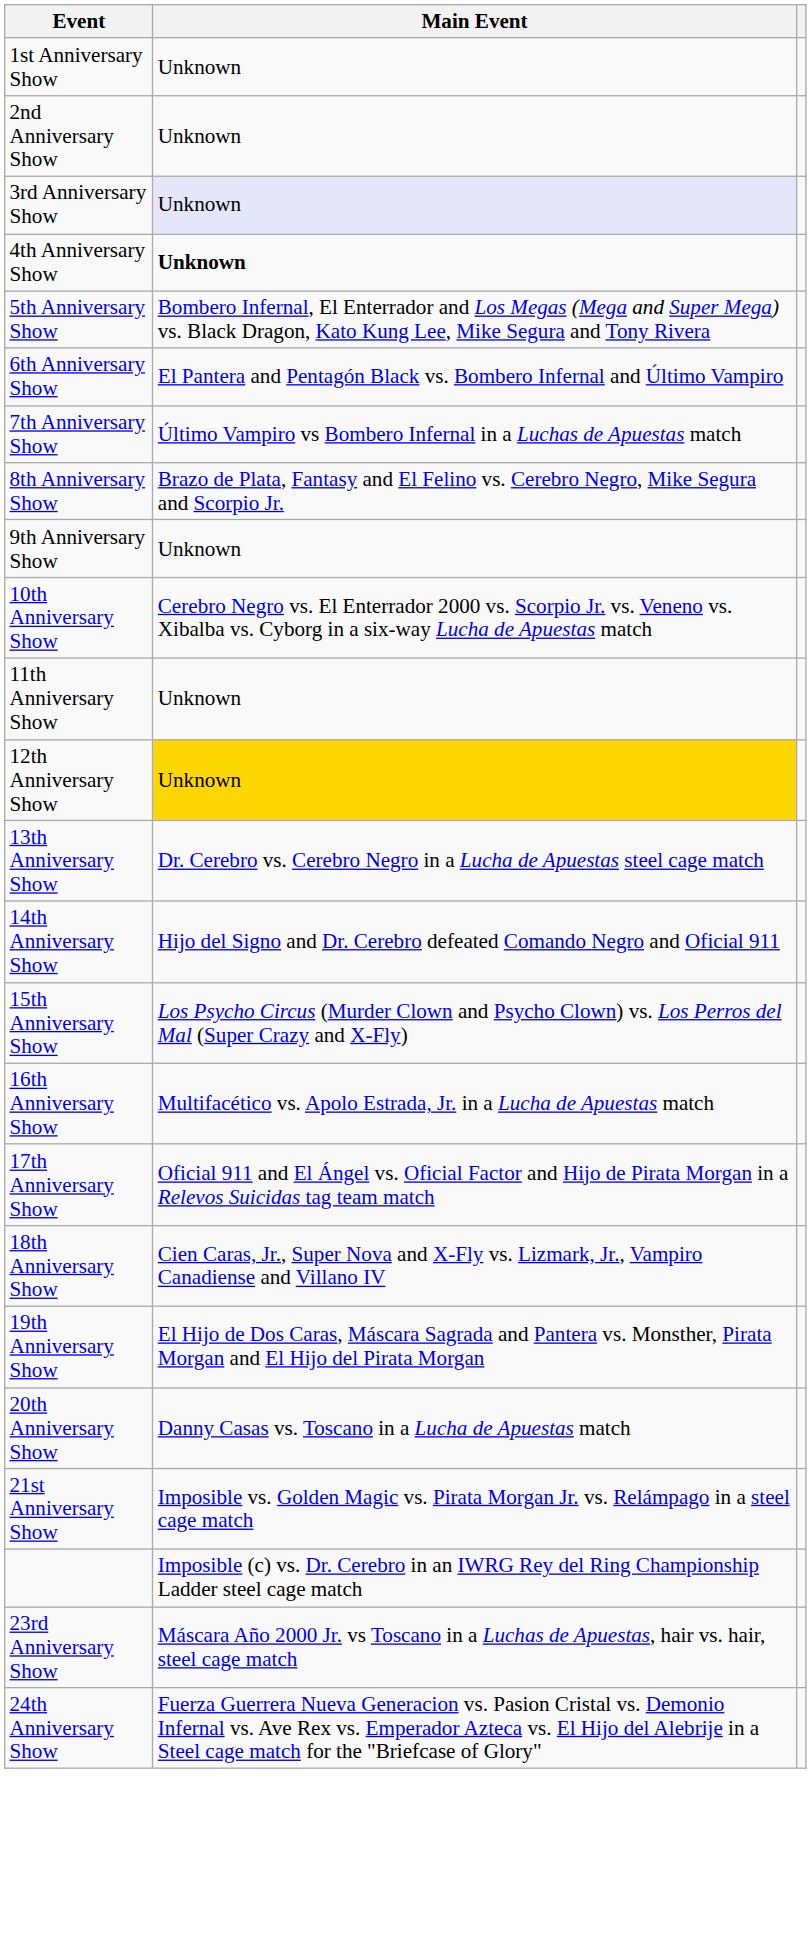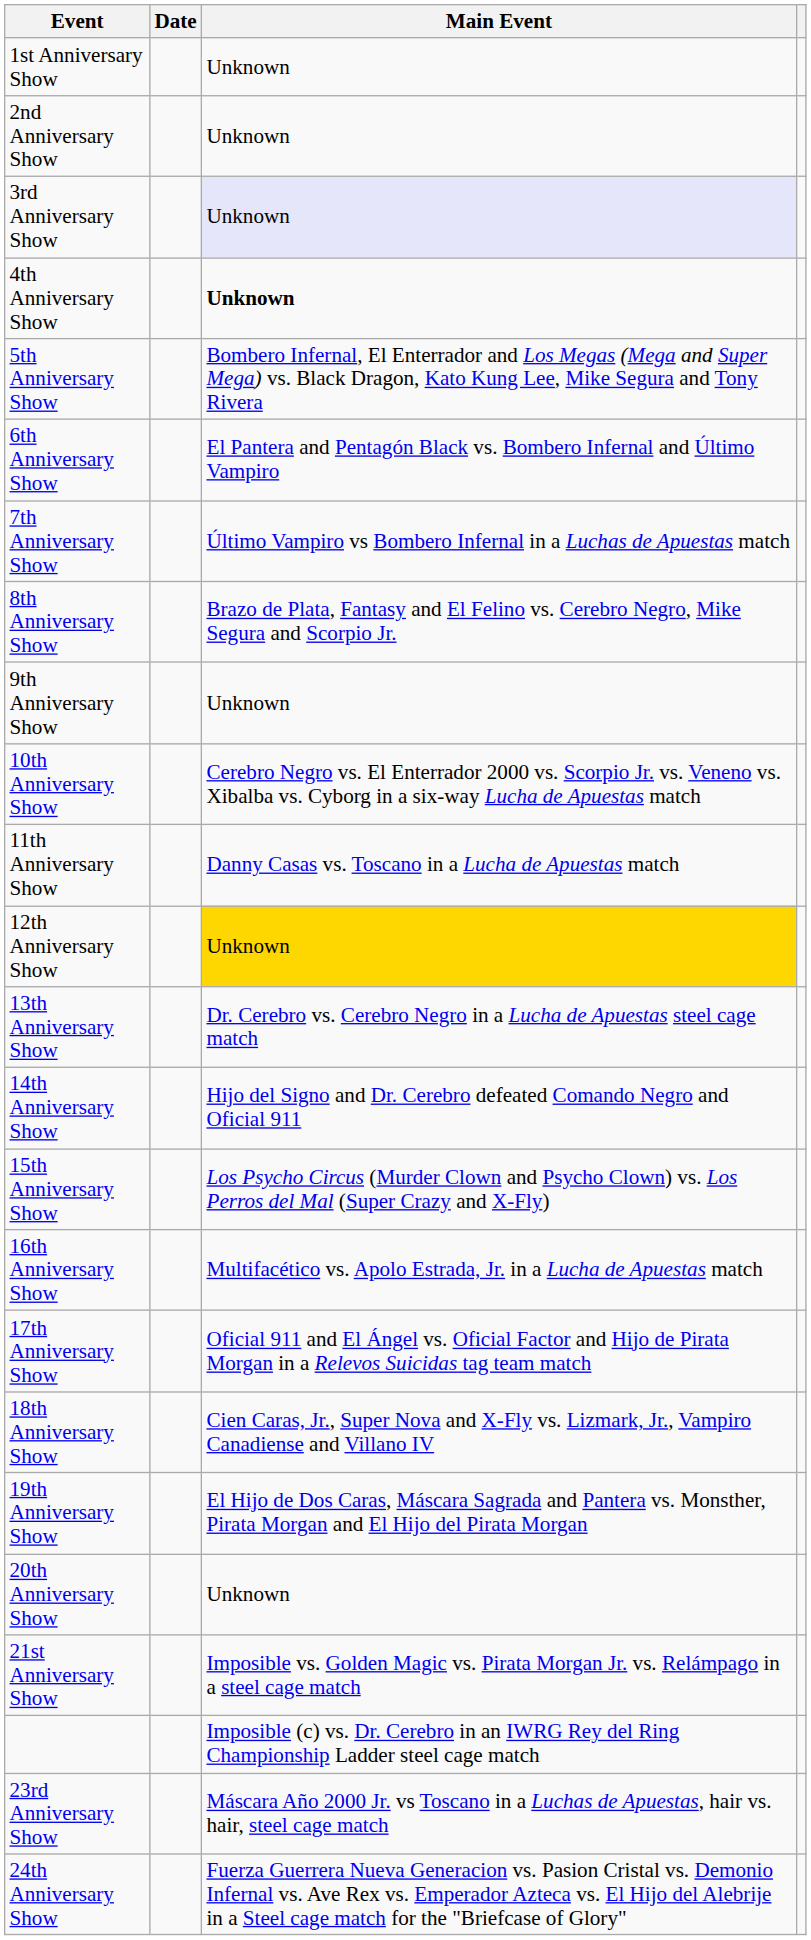 <table class="wikitable" align="center">
 <tr>
 <th>Event</th>
+<th>Date</th>
 <th>Main Event</th>
 <th class="unsortable"></th>
 </tr>
 <tr>
 <td>1st Anniversary Show</td>
+<td></td>
 <td>Unknown</td>
 <td></td>
 </tr>
 <tr>
 <td>2nd Anniversary Show</td>
+<td></td>
 <td>Unknown</td>
 <td></td>
 </tr>
 <tr>
 <td>3rd Anniversary Show</td>
+<td></td>
 <td style="background: lavender;">Unknown</td>
 <td></td>
 </tr>
 <tr>
 <td>4th Anniversary Show</td>
+<td></td>
 <td><strong>Unknown</strong></td>
 <td></td>
 </tr>
 <tr>
 <td><a href='#'>5th Anniversary Show</a></td>
+<td></td>
 <td><a href='#'>Bombero Infernal</a>, El Enterrador and <em><a href='#'>Los Megas</a> (<a href='#'>Mega</a> and <a href='#'>Super Mega</a>)</em> vs. Black Dragon, <a href='#'>Kato Kung Lee</a>, <a href='#'>Mike Segura</a> and <a href='#'>Tony Rivera</a></td>
 <td></td>
 </tr>
 <tr>
 <td><a href='#'>6th Anniversary Show</a></td>
+<td></td>
 <td><a href='#'>El Pantera</a> and <a href='#'>Pentagón Black</a> vs. <a href='#'>Bombero Infernal</a> and <a href='#'>Último Vampiro</a></td>
 <td></td>
 </tr>
 <tr>
 <td><a href='#'>7th Anniversary Show</a></td>
+<td></td>
 <td><a href='#'>Último Vampiro</a> vs <a href='#'>Bombero Infernal</a> in a <em><a href='#'>Luchas de Apuestas</a></em> match</td>
 <td></td>
 </tr>
 <tr>
 <td><a href='#'>8th Anniversary Show</a></td>
+<td></td>
 <td><a href='#'>Brazo de Plata</a>, <a href='#'>Fantasy</a> and <a href='#'>El Felino</a> vs. <a href='#'>Cerebro Negro</a>, <a href='#'>Mike Segura</a> and <a href='#'>Scorpio Jr.</a></td>
 <td></td>
 </tr>
 <tr>
 <td>9th Anniversary Show</td>
+<td></td>
 <td>Unknown</td>
 <td></td>
 </tr>
 <tr>
 <td><a href='#'>10th Anniversary Show</a></td>
+<td></td>
 <td><a href='#'>Cerebro Negro</a> vs. El Enterrador 2000 vs. <a href='#'>Scorpio Jr.</a> vs. <a href='#'>Veneno</a> vs. Xibalba vs. Cyborg in a six-way <em><a href='#'>Lucha de Apuestas</a></em> match</td>
 <td></td>
 </tr>
 <tr>
 <td>11th Anniversary Show</td>
-<td>Unknown</td>
+<td></td>
+<td><a href='#'>Danny Casas</a> vs. <a href='#'>Toscano</a> in a <em><a href='#'>Lucha de Apuestas</a></em> match</td>
 <td></td>
 </tr>
 <tr>
 <td>12th Anniversary Show</td>
+<td></td>
 <td style="background: gold;">Unknown</td>
 <td></td>
 </tr>
 <tr>
 <td><a href='#'>13th Anniversary Show</a></td>
+<td></td>
 <td><a href='#'>Dr. Cerebro</a> vs. <a href='#'>Cerebro Negro</a> in a <em><a href='#'>Lucha de Apuestas</a></em> <a href='#'>steel cage match</a></td>
 <td></td>
 </tr>
 <tr>
 <td><a href='#'>14th Anniversary Show</a></td>
+<td></td>
 <td><a href='#'>Hijo del Signo</a> and <a href='#'>Dr. Cerebro</a> defeated <a href='#'>Comando Negro</a> and <a href='#'>Oficial 911</a></td>
 <td></td>
 </tr>
 <tr>
 <td><a href='#'>15th Anniversary Show</a></td>
+<td></td>
 <td><em><a href='#'>Los Psycho Circus</a></em> (<a href='#'>Murder Clown</a> and <a href='#'>Psycho Clown</a>) vs. <em><a href='#'>Los Perros del Mal</a></em> (<a href='#'>Super Crazy</a> and <a href='#'>X-Fly</a>)</td>
 <td></td>
 </tr>
 <tr>
 <td><a href='#'>16th Anniversary Show</a></td>
+<td></td>
 <td><a href='#'>Multifacético</a> vs. <a href='#'>Apolo Estrada, Jr.</a> in a <em><a href='#'>Lucha de Apuestas</a></em> match</td>
 <td></td>
 </tr>
 <tr>
 <td><a href='#'>17th Anniversary Show</a></td>
+<td></td>
 <td><a href='#'>Oficial 911</a> and <a href='#'>El Ángel</a> vs. <a href='#'>Oficial Factor</a> and <a href='#'>Hijo de Pirata Morgan</a> in a <a href='#'><em>Relevos Suicidas</em> tag team match</a></td>
 <td></td>
 </tr>
 <tr>
 <td><a href='#'>18th Anniversary Show</a></td>
+<td></td>
 <td><a href='#'>Cien Caras, Jr.</a>, <a href='#'>Super Nova</a> and <a href='#'>X-Fly</a> vs. <a href='#'>Lizmark, Jr.</a>, <a href='#'>Vampiro Canadiense</a> and <a href='#'>Villano IV</a></td>
 <td></td>
 </tr>
 <tr>
 <td><a href='#'>19th Anniversary Show</a></td>
+<td></td>
 <td><a href='#'>El Hijo de Dos Caras</a>, <a href='#'>Máscara Sagrada</a> and <a href='#'>Pantera</a> vs. Monsther, <a href='#'>Pirata Morgan</a> and <a href='#'>El Hijo del Pirata Morgan</a></td>
 <td></td>
 </tr>
 <tr>
 <td><a href='#'>20th Anniversary Show</a></td>
-<td><a href='#'>Danny Casas</a> vs. <a href='#'>Toscano</a> in a <em><a href='#'>Lucha de Apuestas</a></em> match</td>
+<td></td>
+<td>Unknown</td>
 <td></td>
 </tr>
 <tr>
 <td><a href='#'>21st Anniversary Show</a></td>
+<td></td>
 <td><a href='#'>Imposible</a> vs. <a href='#'>Golden Magic</a> vs. <a href='#'>Pirata Morgan Jr.</a> vs. <a href='#'>Relámpago</a> in a <a href='#'>steel cage match</a></td>
 <td></td>
 </tr>
 <tr>
+<td></td>
 <td></td>
 <td><a href='#'>Imposible</a> (c) vs. <a href='#'>Dr. Cerebro</a> in an <a href='#'>IWRG Rey del Ring Championship</a> Ladder steel cage match</td>
 <td></td>
 </tr>
 <tr>
 <td><a href='#'>23rd Anniversary Show</a></td>
+<td></td>
 <td><a href='#'>Máscara Año 2000 Jr.</a> vs <a href='#'>Toscano</a> in a <em><a href='#'>Luchas de Apuestas</a></em>, hair vs. hair, <a href='#'>steel cage match</a></td>
 <td></td>
 </tr>
 <tr>
 <td><a href='#'>24th Anniversary Show</a></td>
+<td></td>
 <td><a href='#'>Fuerza Guerrera Nueva Generacion</a> vs. Pasion Cristal vs. <a href='#'>Demonio Infernal</a> vs. Ave Rex vs. <a href='#'>Emperador Azteca</a> vs. <a href='#'>El Hijo del Alebrije</a> in a <a href='#'>Steel cage match</a> for the "Briefcase of Glory"</td>
 <td></td>
 </tr>
 </table>
